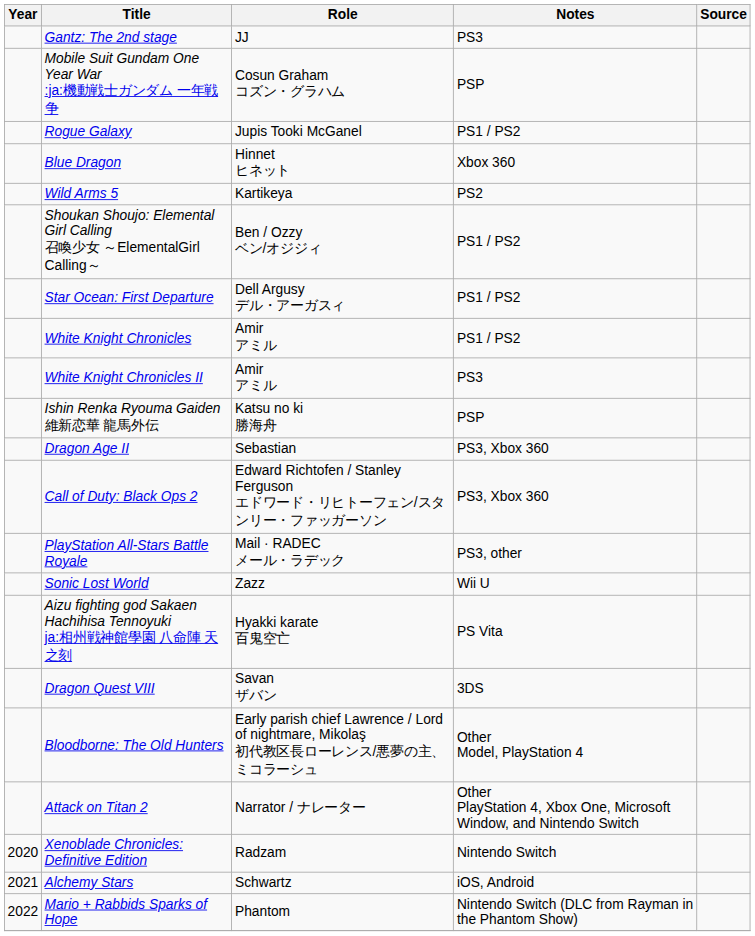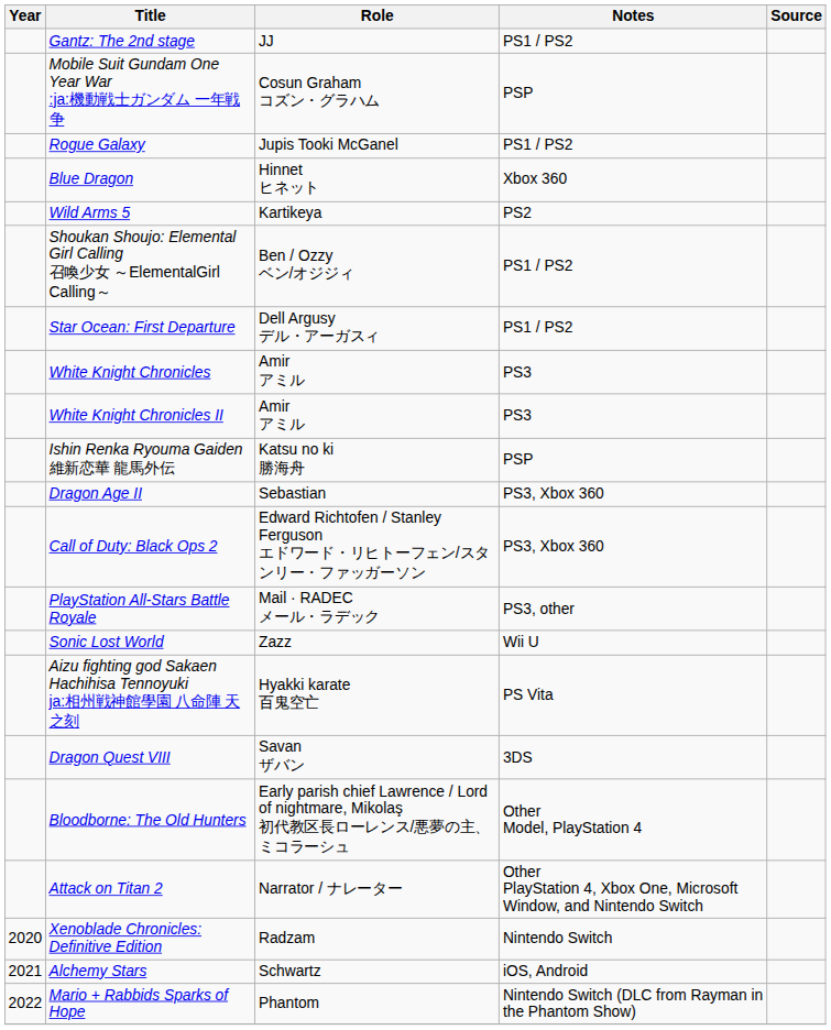 <table class="wikitable sortable plainrowheaders">
 <tr>
 <th>Year</th>
 <th>Title</th>
 <th>Role</th>
 <th class="unsortable">Notes</th>
 <th class="unsortable">Source</th>
 </tr>
 <tr>
 <td></td>
 <td><em><a href='#'>Gantz: The 2nd stage</a></em></td>
 <td>JJ</td>
-<td>PS3</td>
+<td>PS1 / PS2</td>
 <td></td>
 </tr>
 <tr>
 <td></td>
 <td><em>Mobile Suit Gundam One Year War</em><br><a href='#'>:ja:機動戦士ガンダム 一年戦争</a></td>
 <td>Cosun Graham<br>コズン・グラハム</td>
 <td>PSP</td>
 <td></td>
 </tr>
 <tr>
 <td></td>
 <td><em><a href='#'>Rogue Galaxy</a></em></td>
 <td>Jupis Tooki McGanel</td>
 <td>PS1 / PS2</td>
 <td></td>
 </tr>
 <tr>
 <td></td>
 <td><em><a href='#'>Blue Dragon</a></em></td>
 <td>Hinnet<br>ヒネット</td>
 <td>Xbox 360</td>
 <td></td>
 </tr>
 <tr>
 <td></td>
 <td><em><a href='#'>Wild Arms 5</a></em></td>
 <td>Kartikeya</td>
 <td>PS2</td>
 <td></td>
 </tr>
 <tr>
 <td></td>
 <td><em>Shoukan Shoujo: Elemental Girl Calling</em><br>召喚少女 ～ElementalGirl Calling～</td>
 <td>Ben / Ozzy<br>ベン/オジジィ</td>
 <td>PS1 / PS2</td>
 <td></td>
 </tr>
 <tr>
 <td></td>
 <td><em><a href='#'>Star Ocean: First Departure</a></em></td>
 <td>Dell Argusy<br>デル・アーガスィ</td>
 <td>PS1 / PS2</td>
 <td></td>
 </tr>
 <tr>
 <td></td>
 <td><em><a href='#'>White Knight Chronicles</a></em></td>
 <td>Amir<br>アミル</td>
-<td>PS1 / PS2</td>
+<td>PS3</td>
 <td></td>
 </tr>
 <tr>
 <td></td>
 <td><em><a href='#'>White Knight Chronicles II</a></em></td>
 <td>Amir<br>アミル</td>
 <td>PS3</td>
 <td></td>
 </tr>
 <tr>
 <td></td>
 <td><em>Ishin Renka Ryouma Gaiden</em><br>維新恋華 龍馬外伝</td>
 <td>Katsu no ki<br>勝海舟</td>
 <td>PSP</td>
 <td></td>
 </tr>
 <tr>
 <td></td>
 <td><em><a href='#'>Dragon Age II</a></em></td>
 <td>Sebastian</td>
 <td>PS3, Xbox 360</td>
 <td></td>
 </tr>
 <tr>
 <td></td>
 <td><em><a href='#'>Call of Duty: Black Ops 2</a></em></td>
 <td>Edward Richtofen / Stanley Ferguson<br>エドワード・リヒトーフェン/スタンリー・ファッガーソン</td>
 <td>PS3, Xbox 360</td>
 <td></td>
 </tr>
 <tr>
 <td></td>
 <td><em><a href='#'>PlayStation All-Stars Battle Royale</a></em></td>
 <td>Mail · RADEC<br>メール・ラデック</td>
 <td>PS3, other</td>
 <td></td>
 </tr>
 <tr>
 <td></td>
 <td><em><a href='#'>Sonic Lost World</a></em></td>
 <td>Zazz</td>
 <td>Wii U</td>
 <td></td>
 </tr>
 <tr>
 <td></td>
 <td><em>Aizu fighting god Sakaen Hachihisa Tennoyuki</em><br><a href='#'>ja:相州戦神館學園 八命陣 天之刻</a></td>
 <td>Hyakki karate<br>百鬼空亡</td>
 <td>PS Vita</td>
 <td></td>
 </tr>
 <tr>
 <td></td>
 <td><em><a href='#'>Dragon Quest VIII</a></em></td>
 <td>Savan<br>ザバン</td>
 <td>3DS</td>
 <td></td>
 </tr>
 <tr>
 <td></td>
 <td><em><a href='#'>Bloodborne: The Old Hunters</a></em></td>
 <td>Early parish chief Lawrence / Lord of nightmare, Mikolaş<br>初代教区長ローレンス/悪夢の主、ミコラーシュ</td>
 <td>Other<br>Model, PlayStation 4</td>
 <td></td>
 </tr>
 <tr>
 <td></td>
 <td><em><a href='#'>Attack on Titan 2</a></em></td>
 <td>Narrator / ナレーター</td>
 <td>Other<br>PlayStation 4, Xbox One, Microsoft Window, and Nintendo Switch</td>
 <td></td>
 </tr>
 <tr>
 <td>2020</td>
 <td><em><a href='#'>Xenoblade Chronicles: Definitive Edition</a></em></td>
 <td>Radzam</td>
 <td>Nintendo Switch</td>
 <td></td>
 </tr>
 <tr>
 <td>2021</td>
 <td><em><a href='#'>Alchemy Stars</a></em></td>
 <td>Schwartz</td>
 <td>iOS, Android</td>
 <td></td>
 </tr>
 <tr>
 <td>2022</td>
 <td><em><a href='#'>Mario + Rabbids Sparks of Hope</a></em></td>
 <td>Phantom</td>
 <td>Nintendo Switch (DLC from Rayman in the Phantom Show)</td>
 <td></td>
 </tr>
 <tr>
 </tr>
 </table>
